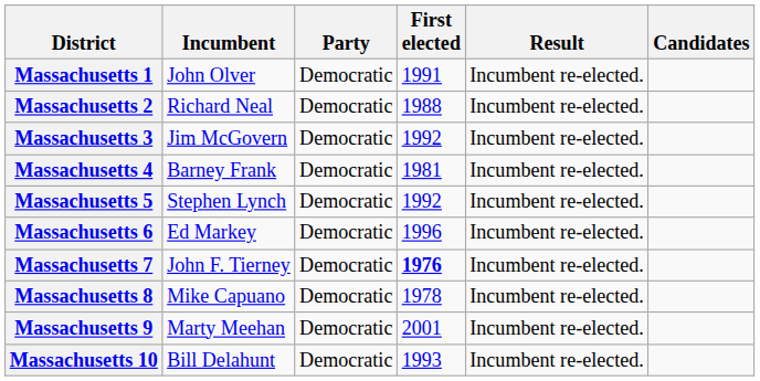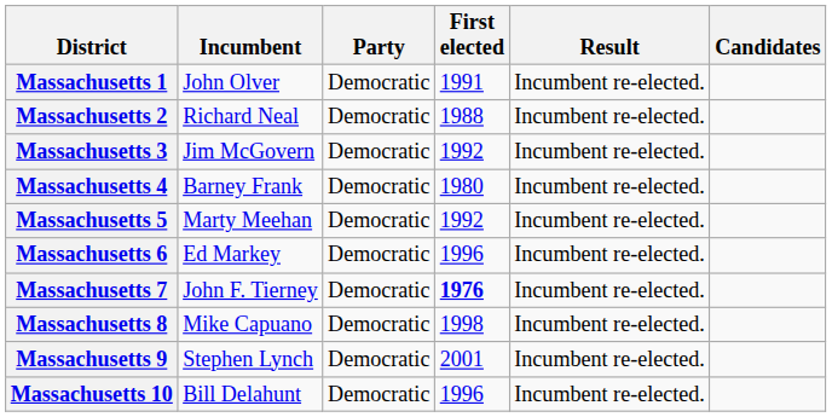 <table class=wikitable>
 <tr valign=bottom>
 <th>District</th>
 <th>Incumbent</th>
 <th>Party</th>
 <th>First<br>elected</th>
 <th>Result</th>
 <th>Candidates</th>
 </tr>
 <tr>
 <th><a href='#'>Massachusetts 1</a></th>
 <td><a href='#'>John Olver</a></td>
 <td>Democratic</td>
 <td><a href='#'>1991 </a></td>
 <td>Incumbent re-elected.</td>
 <td nowrap></td>
 </tr>
 <tr>
 <th><a href='#'>Massachusetts 2</a></th>
 <td><a href='#'>Richard Neal</a></td>
 <td>Democratic</td>
 <td><a href='#'>1988</a></td>
 <td>Incumbent re-elected.</td>
 <td nowrap></td>
 </tr>
 <tr>
 <th><a href='#'>Massachusetts 3</a></th>
 <td><a href='#'>Jim McGovern</a></td>
 <td>Democratic</td>
 <td><a href='#'>1992</a></td>
 <td>Incumbent re-elected.</td>
 <td nowrap></td>
 </tr>
 <tr>
 <th><a href='#'>Massachusetts 4</a></th>
 <td><a href='#'>Barney Frank</a></td>
 <td>Democratic</td>
-<td><a href='#'>1981</a></td>
+<td><a href='#'>1980</a></td>
 <td>Incumbent re-elected.</td>
 <td nowrap></td>
 </tr>
 <tr>
 <th><a href='#'>Massachusetts 5</a></th>
-<td><a href='#'>Stephen Lynch</a></td>
+<td><a href='#'>Marty Meehan</a></td>
 <td>Democratic</td>
 <td><a href='#'>1992</a></td>
 <td>Incumbent re-elected.</td>
 <td nowrap></td>
 </tr>
 <tr>
 <th><a href='#'>Massachusetts 6</a></th>
 <td><a href='#'>Ed Markey</a></td>
 <td>Democratic</td>
 <td><a href='#'>1996</a></td>
 <td>Incumbent re-elected.</td>
 <td nowrap></td>
 </tr>
 <tr>
 <th><a href='#'>Massachusetts 7</a></th>
 <td><a href='#'>John F. Tierney</a></td>
 <td>Democratic</td>
 <td><strong><a href='#'>1976</a></strong></td>
 <td>Incumbent re-elected.</td>
 <td nowrap></td>
 </tr>
 <tr>
 <th><a href='#'>Massachusetts 8</a></th>
 <td><a href='#'>Mike Capuano</a></td>
 <td>Democratic</td>
-<td><a href='#'>1978</a></td>
+<td><a href='#'>1998</a></td>
 <td>Incumbent re-elected.</td>
 <td nowrap></td>
 </tr>
 <tr>
 <th><a href='#'>Massachusetts 9</a></th>
-<td><a href='#'>Marty Meehan</a></td>
+<td><a href='#'>Stephen Lynch</a></td>
 <td>Democratic</td>
 <td><a href='#'>2001 </a></td>
 <td>Incumbent re-elected.</td>
 <td nowrap></td>
 </tr>
 <tr>
 <th><a href='#'>Massachusetts 10</a></th>
 <td><a href='#'>Bill Delahunt</a></td>
 <td>Democratic</td>
-<td><a href='#'>1993</a></td>
+<td><a href='#'>1996</a></td>
 <td>Incumbent re-elected.</td>
 <td nowrap></td>
 </tr>
 </table>
